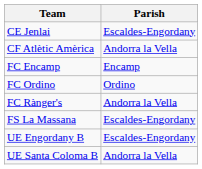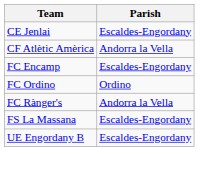 <table class="wikitable sortable">
 <tr>
 <th>Team</th>
 <th>Parish</th>
 </tr>
 <tr>
 <td><a href='#'>CE Jenlai</a></td>
 <td><a href='#'>Escaldes-Engordany</a></td>
 </tr>
 <tr>
 <td><a href='#'>CF Atlètic Amèrica</a></td>
 <td><a href='#'>Andorra la Vella</a></td>
 </tr>
 <tr>
 <td><a href='#'>FC Encamp</a></td>
-<td><a href='#'>Encamp</a></td>
+<td><a href='#'>Escaldes-Engordany</a></td>
 </tr>
 <tr>
 <td><a href='#'>FC Ordino</a></td>
 <td><a href='#'>Ordino</a></td>
 </tr>
 <tr>
 <td><a href='#'>FC Rànger's</a></td>
 <td><a href='#'>Andorra la Vella</a></td>
 </tr>
 <tr>
 <td><a href='#'>FS La Massana</a></td>
 <td><a href='#'>Escaldes-Engordany</a></td>
 </tr>
 <tr>
 <td><a href='#'>UE Engordany B</a></td>
 <td><a href='#'>Escaldes-Engordany</a></td>
 </tr>
-<tr>
-<td><a href='#'>UE Santa Coloma B</a></td>
-<td><a href='#'>Andorra la Vella</a></td>
-</tr>
 </table>
